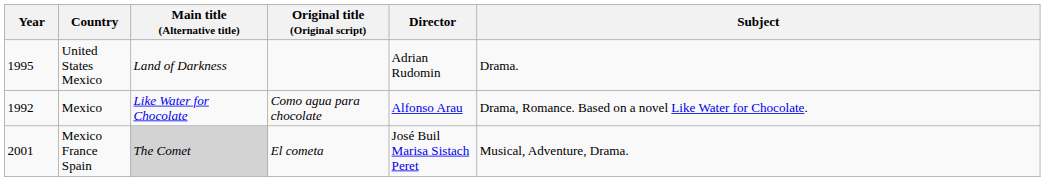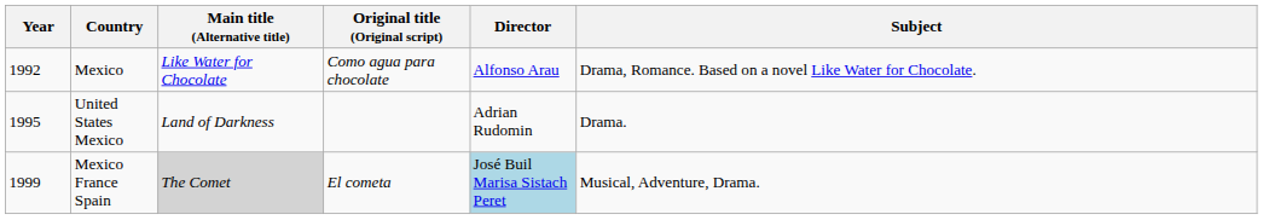 <table class="wikitable sortable" style="width:100%;">
 <tr>
 <th>Year</th>
 <th width= 80>Country</th>
 <th class="unsortable" style="width:160px;">Main title<br><small>(Alternative title)</small></th>
 <th class="unsortable" style="width:140px;">Original title<br><small>(Original script)</small></th>
 <th width=100>Director</th>
 <th class="unsortable">Subject</th>
 </tr>
 <tr>
+<td>1992</td>
+<td>Mexico</td>
+<td><em><a href='#'>Like Water for Chocolate</a></em></td>
+<td><em>Como agua para chocolate</em></td>
+<td><a href='#'>Alfonso Arau</a></td>
+<td>Drama, Romance. Based on a novel <a href='#'>Like Water for Chocolate</a>.</td>
+</tr>
+<tr>
 <td>1995</td>
 <td>United States<br>Mexico</td>
 <td><em>Land of Darkness</em></td>
 <td></td>
 <td>Adrian Rudomin</td>
 <td>Drama.</td>
 </tr>
 <tr>
-<td>1992</td>
-<td>Mexico</td>
-<td><em><a href='#'>Like Water for Chocolate</a></em></td>
-<td><em>Como agua para chocolate</em></td>
-<td><a href='#'>Alfonso Arau</a></td>
-<td>Drama, Romance. Based on a novel <a href='#'>Like Water for Chocolate</a>.</td>
-</tr>
-<tr>
-<td>2001</td>
+<td>1999</td>
 <td>Mexico<br>France<br>Spain</td>
 <td style="background: lightgrey;"><em>The Comet</em></td>
 <td><em>El cometa</em></td>
-<td>José Buil<br><a href='#'>Marisa Sistach Peret</a></td>
+<td style="background: lightblue;">José Buil<br><a href='#'>Marisa Sistach Peret</a></td>
 <td>Musical, Adventure, Drama.</td>
 </tr>
 </table>
